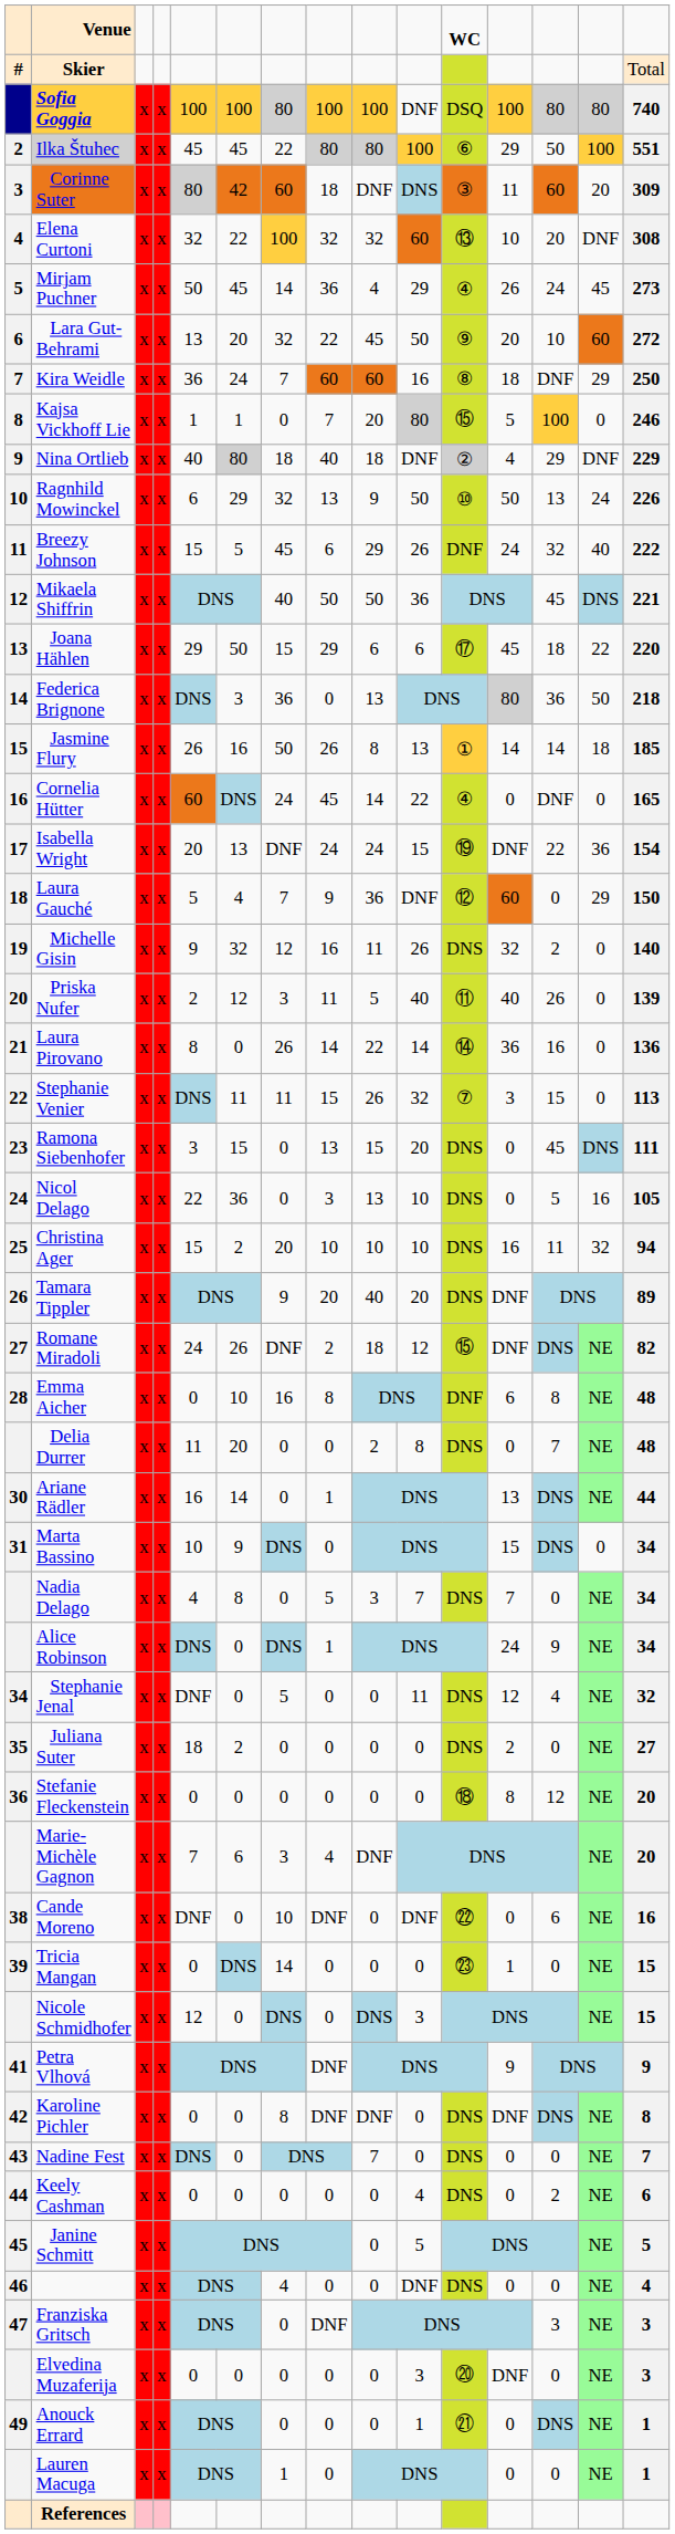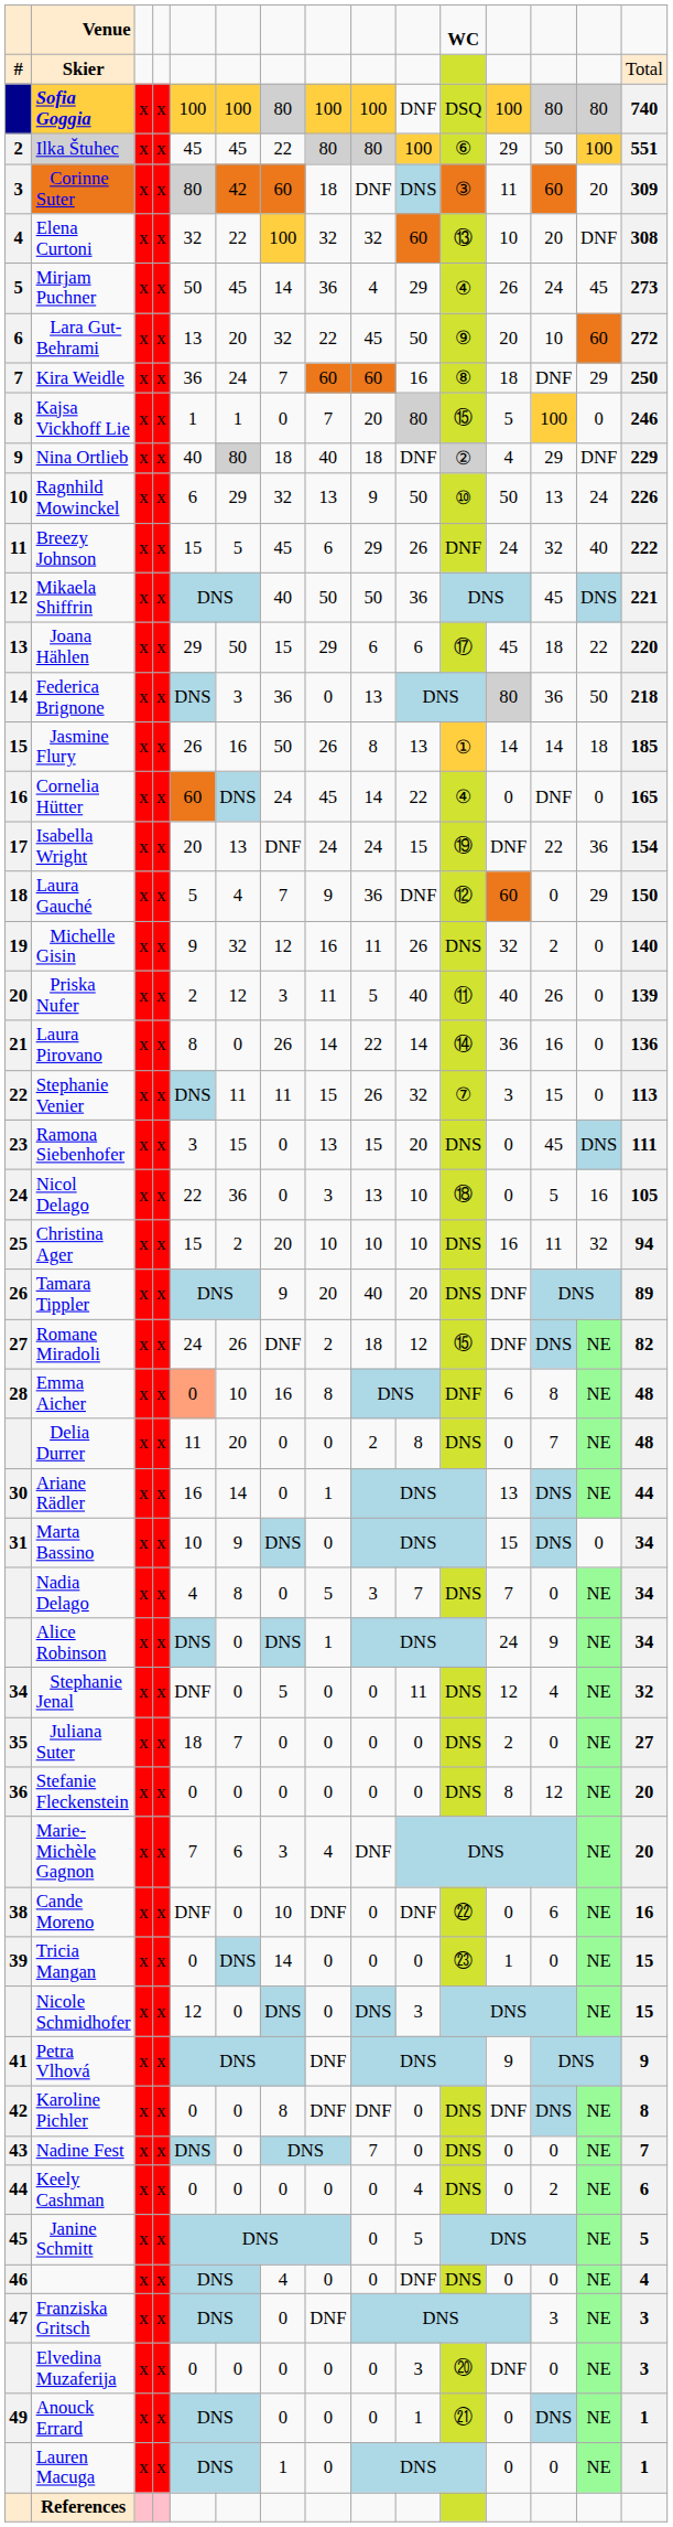 <table class="wikitable" width=60% style="font-size:100%; text-align:center;">
 <tr>
 <td bgcolor=ffebcd></td>
 <td align=right bgcolor=ffebcd><strong>Venue</strong></td>
 <td></td>
 <td></td>
 <td></td>
 <td></td>
 <td></td>
 <td></td>
 <td></td>
 <td></td>
 <td><br><strong>WC</strong></td>
 <td></td>
 <td></td>
 <td></td>
 </tr>
 <tr>
 <td bgcolor=ffebcd><strong>#</strong></td>
 <td bgcolor=ffebcd><strong>Skier</strong></td>
 <td><br></td>
 <td><br></td>
 <td></td>
 <td></td>
 <td></td>
 <td></td>
 <td></td>
 <td></td>
 <td bgcolor=d1e231></td>
 <td></td>
 <td></td>
 <td></td>
 <td bgcolor=ffebcd>Total</td>
 </tr>
 <tr>
 <td bgcolor=darkblue></td>
 <td align=left bgcolor=ffcf40> <strong><em><a href='#'>Sofia Goggia</a></em></strong></td>
 <td bgcolor=red>x</td>
 <td bgcolor=red>x</td>
 <td bgcolor=ffcf40>100</td>
 <td bgcolor=ffcf40>100</td>
 <td bgcolor=d0d0d0>80</td>
 <td bgcolor=ffcf40>100</td>
 <td bgcolor=ffcf40>100</td>
 <td>DNF</td>
 <td bgcolor=d1e231>DSQ</td>
 <td bgcolor=ffcf40>100</td>
 <td bgcolor=d0d0d0>80</td>
 <td bgcolor=d0d0d0>80</td>
 <th>740</th>
 </tr>
 <tr>
 <th>2</th>
 <td align=left bgcolor=d0d0d0> <a href='#'>Ilka Štuhec</a></td>
 <td bgcolor=red>x</td>
 <td bgcolor=red>x</td>
 <td>45</td>
 <td>45</td>
 <td>22</td>
 <td bgcolor=d0d0d0>80</td>
 <td bgcolor=d0d0d0>80</td>
 <td bgcolor=ffcf40>100</td>
 <td bgcolor=d1e231>⑥</td>
 <td>29</td>
 <td>50</td>
 <td bgcolor=ffcf40>100</td>
 <th>551</th>
 </tr>
 <tr>
 <th>3</th>
 <td align=left bgcolor=ec781b>   <a href='#'>Corinne Suter</a></td>
 <td bgcolor=red>x</td>
 <td bgcolor=red>x</td>
 <td bgcolor=d0d0d0>80</td>
 <td bgcolor=ec781b>42</td>
 <td bgcolor=ec781b>60</td>
 <td>18</td>
 <td>DNF</td>
 <td bgcolor=add8e6>DNS</td>
 <td bgcolor=ec781b>③</td>
 <td>11</td>
 <td bgcolor=ec781b>60</td>
 <td>20</td>
 <th>309</th>
 </tr>
 <tr>
 <th>4</th>
 <td align=left> <a href='#'>Elena Curtoni</a></td>
 <td bgcolor=red>x</td>
 <td bgcolor=red>x</td>
 <td>32</td>
 <td>22</td>
 <td bgcolor=ffcf40>100</td>
 <td>32</td>
 <td>32</td>
 <td bgcolor=ec781b>60</td>
 <td bgcolor=d1e231>⑬</td>
 <td>10</td>
 <td>20</td>
 <td>DNF</td>
 <th>308</th>
 </tr>
 <tr>
 <th>5</th>
 <td align=left> <a href='#'>Mirjam Puchner</a></td>
 <td bgcolor=red>x</td>
 <td bgcolor=red>x</td>
 <td>50</td>
 <td>45</td>
 <td>14</td>
 <td>36</td>
 <td>4</td>
 <td>29</td>
 <td bgcolor=d1e231>④</td>
 <td>26</td>
 <td>24</td>
 <td>45</td>
 <th>273</th>
 </tr>
 <tr>
 <th>6</th>
 <td align=left>   <a href='#'>Lara Gut-Behrami</a></td>
 <td bgcolor=red>x</td>
 <td bgcolor=red>x</td>
 <td>13</td>
 <td>20</td>
 <td>32</td>
 <td>22</td>
 <td>45</td>
 <td>50</td>
 <td bgcolor=d1e231>⑨</td>
 <td>20</td>
 <td>10</td>
 <td bgcolor=ec781b>60</td>
 <th>272</th>
 </tr>
 <tr>
 <th>7</th>
 <td align=left> <a href='#'>Kira Weidle</a></td>
 <td bgcolor=red>x</td>
 <td bgcolor=red>x</td>
 <td>36</td>
 <td>24</td>
 <td>7</td>
 <td bgcolor=ec781b>60</td>
 <td bgcolor=ec781b>60</td>
 <td>16</td>
 <td bgcolor=d1e231>⑧</td>
 <td>18</td>
 <td>DNF</td>
 <td>29</td>
 <th>250</th>
 </tr>
 <tr>
 <th>8</th>
 <td align=left> <a href='#'>Kajsa Vickhoff Lie</a></td>
 <td bgcolor=red>x</td>
 <td bgcolor=red>x</td>
 <td>1</td>
 <td>1</td>
 <td>0</td>
 <td>7</td>
 <td>20</td>
 <td bgcolor=d0d0d0>80</td>
 <td bgcolor=d1e231>⑮</td>
 <td>5</td>
 <td bgcolor=ffcf40>100</td>
 <td>0</td>
 <th>246</th>
 </tr>
 <tr>
 <th>9</th>
 <td align=left> <a href='#'>Nina Ortlieb</a></td>
 <td bgcolor=red>x</td>
 <td bgcolor=red>x</td>
 <td>40</td>
 <td bgcolor=d0d0d0>80</td>
 <td>18</td>
 <td>40</td>
 <td>18</td>
 <td>DNF</td>
 <td bgcolor=d0d0d0>②</td>
 <td>4</td>
 <td>29</td>
 <td>DNF</td>
 <th>229</th>
 </tr>
 <tr>
 <th>10</th>
 <td align=left> <a href='#'>Ragnhild Mowinckel</a></td>
 <td bgcolor=red>x</td>
 <td bgcolor=red>x</td>
 <td>6</td>
 <td>29</td>
 <td>32</td>
 <td>13</td>
 <td>9</td>
 <td>50</td>
 <td bgcolor=d1e231>⑩</td>
 <td>50</td>
 <td>13</td>
 <td>24</td>
 <th>226</th>
 </tr>
 <tr>
 <th>11</th>
 <td align=left> <a href='#'>Breezy Johnson</a></td>
 <td bgcolor=red>x</td>
 <td bgcolor=red>x</td>
 <td>15</td>
 <td>5</td>
 <td>45</td>
 <td>6</td>
 <td>29</td>
 <td>26</td>
 <td bgcolor=d1e231>DNF</td>
 <td>24</td>
 <td>32</td>
 <td>40</td>
 <th>222</th>
 </tr>
 <tr>
 <th>12</th>
 <td align=left> <a href='#'>Mikaela Shiffrin</a></td>
 <td bgcolor=red>x</td>
 <td bgcolor=red>x</td>
 <td colspan=2 bgcolor=add8e6>DNS</td>
 <td>40</td>
 <td>50</td>
 <td>50</td>
 <td>36</td>
 <td colspan=2 bgcolor=add8e6>DNS</td>
 <td>45</td>
 <td bgcolor=add8e6>DNS</td>
 <th>221</th>
 </tr>
 <tr>
 <th>13</th>
 <td align=left>   <a href='#'>Joana Hählen</a></td>
 <td bgcolor=red>x</td>
 <td bgcolor=red>x</td>
 <td>29</td>
 <td>50</td>
 <td>15</td>
 <td>29</td>
 <td>6</td>
 <td>6</td>
 <td bgcolor=d1e231>⑰</td>
 <td>45</td>
 <td>18</td>
 <td>22</td>
 <th>220</th>
 </tr>
 <tr>
 <th>14</th>
 <td align=left> <a href='#'>Federica Brignone</a></td>
 <td bgcolor=red>x</td>
 <td bgcolor=red>x</td>
 <td bgcolor=add8e6>DNS</td>
 <td>3</td>
 <td>36</td>
 <td>0</td>
 <td>13</td>
 <td colspan=2 bgcolor=add8e6>DNS</td>
 <td bgcolor=d0d0d0>80</td>
 <td>36</td>
 <td>50</td>
 <th>218</th>
 </tr>
 <tr>
 <th>15</th>
 <td align=left>   <a href='#'>Jasmine Flury</a></td>
 <td bgcolor=red>x</td>
 <td bgcolor=red>x</td>
 <td>26</td>
 <td>16</td>
 <td>50</td>
 <td>26</td>
 <td>8</td>
 <td>13</td>
 <td bgcolor=ffcf40>①</td>
 <td>14</td>
 <td>14</td>
 <td>18</td>
 <th>185</th>
 </tr>
 <tr>
 <th>16</th>
 <td align=left> <a href='#'>Cornelia Hütter</a></td>
 <td bgcolor=red>x</td>
 <td bgcolor=red>x</td>
 <td bgcolor=ec781b>60</td>
 <td bgcolor=add8e6>DNS</td>
 <td>24</td>
 <td>45</td>
 <td>14</td>
 <td>22</td>
 <td bgcolor=d1e231>④</td>
 <td>0</td>
 <td>DNF</td>
 <td>0</td>
 <th>165</th>
 </tr>
 <tr>
 <th>17</th>
 <td align=left> <a href='#'>Isabella Wright</a></td>
 <td bgcolor=red>x</td>
 <td bgcolor=red>x</td>
 <td>20</td>
 <td>13</td>
 <td>DNF</td>
 <td>24</td>
 <td>24</td>
 <td>15</td>
 <td bgcolor=d1e231>⑲</td>
 <td>DNF</td>
 <td>22</td>
 <td>36</td>
 <th>154</th>
 </tr>
 <tr>
 <th>18</th>
 <td align=left> <a href='#'>Laura Gauché</a></td>
 <td bgcolor=red>x</td>
 <td bgcolor=red>x</td>
 <td>5</td>
 <td>4</td>
 <td>7</td>
 <td>9</td>
 <td>36</td>
 <td>DNF</td>
 <td bgcolor=d1e231>⑫</td>
 <td bgcolor=ec781b>60</td>
 <td>0</td>
 <td>29</td>
 <th>150</th>
 </tr>
 <tr>
 <th>19</th>
 <td align=left>   <a href='#'>Michelle Gisin</a></td>
 <td bgcolor=red>x</td>
 <td bgcolor=red>x</td>
 <td>9</td>
 <td>32</td>
 <td>12</td>
 <td>16</td>
 <td>11</td>
 <td>26</td>
 <td bgcolor=d1e231>DNS</td>
 <td>32</td>
 <td>2</td>
 <td>0</td>
 <th>140</th>
 </tr>
 <tr>
 <th>20</th>
 <td align=left>   <a href='#'>Priska Nufer</a></td>
 <td bgcolor=red>x</td>
 <td bgcolor=red>x</td>
 <td>2</td>
 <td>12</td>
 <td>3</td>
 <td>11</td>
 <td>5</td>
 <td>40</td>
 <td bgcolor=d1e231>⑪</td>
 <td>40</td>
 <td>26</td>
 <td>0</td>
 <th>139</th>
 </tr>
 <tr>
 <th>21</th>
 <td align=left> <a href='#'>Laura Pirovano</a></td>
 <td bgcolor=red>x</td>
 <td bgcolor=red>x</td>
 <td>8</td>
 <td>0</td>
 <td>26</td>
 <td>14</td>
 <td>22</td>
 <td>14</td>
 <td bgcolor=d1e231>⑭</td>
 <td>36</td>
 <td>16</td>
 <td>0</td>
 <th>136</th>
 </tr>
 <tr>
 <th>22</th>
 <td align=left> <a href='#'>Stephanie Venier</a></td>
 <td bgcolor=red>x</td>
 <td bgcolor=red>x</td>
 <td bgcolor=add8e6>DNS</td>
 <td>11</td>
 <td>11</td>
 <td>15</td>
 <td>26</td>
 <td>32</td>
 <td bgcolor=d1e231>⑦</td>
 <td>3</td>
 <td>15</td>
 <td>0</td>
 <th>113</th>
 </tr>
 <tr>
 <th>23</th>
 <td align=left> <a href='#'>Ramona Siebenhofer</a></td>
 <td bgcolor=red>x</td>
 <td bgcolor=red>x</td>
 <td>3</td>
 <td>15</td>
 <td>0</td>
 <td>13</td>
 <td>15</td>
 <td>20</td>
 <td bgcolor=d1e231>DNS</td>
 <td>0</td>
 <td>45</td>
 <td bgcolor=add8e6>DNS</td>
 <th>111</th>
 </tr>
 <tr>
 <th>24</th>
 <td align=left> <a href='#'>Nicol Delago</a></td>
 <td bgcolor=red>x</td>
 <td bgcolor=red>x</td>
 <td>22</td>
 <td>36</td>
 <td>0</td>
 <td>3</td>
 <td>13</td>
 <td>10</td>
-<td bgcolor=d1e231>DNS</td>
+<td bgcolor=d1e231>⑱</td>
 <td>0</td>
 <td>5</td>
 <td>16</td>
 <th>105</th>
 </tr>
 <tr>
 <th>25</th>
 <td align=left> <a href='#'>Christina Ager</a></td>
 <td bgcolor=red>x</td>
 <td bgcolor=red>x</td>
 <td>15</td>
 <td>2</td>
 <td>20</td>
 <td>10</td>
 <td>10</td>
 <td>10</td>
 <td bgcolor=d1e231>DNS</td>
 <td>16</td>
 <td>11</td>
 <td>32</td>
 <th>94</th>
 </tr>
 <tr>
 <th>26</th>
 <td align=left> <a href='#'>Tamara Tippler</a></td>
 <td bgcolor=red>x</td>
 <td bgcolor=red>x</td>
 <td colspan=2 bgcolor=add8e6>DNS</td>
 <td>9</td>
 <td>20</td>
 <td>40</td>
 <td>20</td>
 <td bgcolor=d1e231>DNS</td>
 <td>DNF</td>
 <td colspan=2 bgcolor=add8e6>DNS</td>
 <th>89</th>
 </tr>
 <tr>
 <th>27</th>
 <td align=left> <a href='#'>Romane Miradoli</a></td>
 <td bgcolor=red>x</td>
 <td bgcolor=red>x</td>
 <td>24</td>
 <td>26</td>
 <td>DNF</td>
 <td>2</td>
 <td>18</td>
 <td>12</td>
 <td bgcolor=d1e231>⑮</td>
 <td>DNF</td>
 <td bgcolor=add8e6>DNS</td>
 <td bgcolor=palegreen>NE</td>
 <th>82</th>
 </tr>
 <tr>
 <th>28</th>
 <td align=left> <a href='#'>Emma Aicher</a></td>
 <td bgcolor=red>x</td>
 <td bgcolor=red>x</td>
-<td>0</td>
+<td style="background: lightsalmon;">0</td>
 <td>10</td>
 <td>16</td>
 <td>8</td>
 <td colspan=2 bgcolor=add8e6>DNS</td>
 <td bgcolor=d1e231>DNF</td>
 <td>6</td>
 <td>8</td>
 <td bgcolor=palegreen>NE</td>
 <th>48</th>
 </tr>
 <tr>
 <th></th>
 <td align=left>   <a href='#'>Delia Durrer</a></td>
 <td bgcolor=red>x</td>
 <td bgcolor=red>x</td>
 <td>11</td>
 <td>20</td>
 <td>0</td>
 <td>0</td>
 <td>2</td>
 <td>8</td>
 <td bgcolor=d1e231>DNS</td>
 <td>0</td>
 <td>7</td>
 <td bgcolor=palegreen>NE</td>
 <th>48</th>
 </tr>
 <tr>
 <th>30</th>
 <td align=left> <a href='#'>Ariane Rädler</a></td>
 <td bgcolor=red>x</td>
 <td bgcolor=red>x</td>
 <td>16</td>
 <td>14</td>
 <td>0</td>
 <td>1</td>
 <td colspan=3 bgcolor=add8e6>DNS</td>
 <td>13</td>
 <td bgcolor=add8e6>DNS</td>
 <td bgcolor=palegreen>NE</td>
 <th>44</th>
 </tr>
 <tr>
 <th>31</th>
 <td align=left> <a href='#'>Marta Bassino</a></td>
 <td bgcolor=red>x</td>
 <td bgcolor=red>x</td>
 <td>10</td>
 <td>9</td>
 <td bgcolor=add8e6>DNS</td>
 <td>0</td>
 <td colspan=3 bgcolor=add8e6>DNS</td>
 <td>15</td>
 <td bgcolor=add8e6>DNS</td>
 <td>0</td>
 <th>34</th>
 </tr>
 <tr>
 <th></th>
 <td align=left> <a href='#'>Nadia Delago</a></td>
 <td bgcolor=red>x</td>
 <td bgcolor=red>x</td>
 <td>4</td>
 <td>8</td>
 <td>0</td>
 <td>5</td>
 <td>3</td>
 <td>7</td>
 <td bgcolor=d1e231>DNS</td>
 <td>7</td>
 <td>0</td>
 <td bgcolor=palegreen>NE</td>
 <th>34</th>
 </tr>
 <tr>
 <th></th>
 <td align=left> <a href='#'>Alice Robinson</a></td>
 <td bgcolor=red>x</td>
 <td bgcolor=red>x</td>
 <td bgcolor=add8e6>DNS</td>
 <td>0</td>
 <td bgcolor=add8e6>DNS</td>
 <td>1</td>
 <td colspan=3 bgcolor=add8e6>DNS</td>
 <td>24</td>
 <td>9</td>
 <td bgcolor=palegreen>NE</td>
 <th>34</th>
 </tr>
 <tr>
 <th>34</th>
 <td align=left>   <a href='#'>Stephanie Jenal</a></td>
 <td bgcolor=red>x</td>
 <td bgcolor=red>x</td>
 <td>DNF</td>
 <td>0</td>
 <td>5</td>
 <td>0</td>
 <td>0</td>
 <td>11</td>
 <td bgcolor=d1e231>DNS</td>
 <td>12</td>
 <td>4</td>
 <td bgcolor=palegreen>NE</td>
 <th>32</th>
 </tr>
 <tr>
 <th>35</th>
 <td align=left>   <a href='#'>Juliana Suter</a></td>
 <td bgcolor=red>x</td>
 <td bgcolor=red>x</td>
 <td>18</td>
-<td>2</td>
+<td>7</td>
 <td>0</td>
 <td>0</td>
 <td>0</td>
 <td>0</td>
 <td bgcolor=d1e231>DNS</td>
 <td>2</td>
 <td>0</td>
 <td bgcolor=palegreen>NE</td>
 <th>27</th>
 </tr>
 <tr>
 <th>36</th>
 <td align=left> <a href='#'>Stefanie Fleckenstein</a></td>
 <td bgcolor=red>x</td>
 <td bgcolor=red>x</td>
 <td>0</td>
 <td>0</td>
 <td>0</td>
 <td>0</td>
 <td>0</td>
 <td>0</td>
-<td bgcolor=d1e231>⑱</td>
+<td bgcolor=d1e231>DNS</td>
 <td>8</td>
 <td>12</td>
 <td bgcolor=palegreen>NE</td>
 <th>20</th>
 </tr>
 <tr>
 <th></th>
 <td align=left> <a href='#'>Marie-Michèle Gagnon</a></td>
 <td bgcolor=red>x</td>
 <td bgcolor=red>x</td>
 <td>7</td>
 <td>6</td>
 <td>3</td>
 <td>4</td>
 <td>DNF</td>
 <td colspan=4 bgcolor=add8e6>DNS</td>
 <td bgcolor=palegreen>NE</td>
 <th>20</th>
 </tr>
 <tr>
 <th>38</th>
 <td align=left> <a href='#'>Cande Moreno</a></td>
 <td bgcolor=red>x</td>
 <td bgcolor=red>x</td>
 <td>DNF</td>
 <td>0</td>
 <td>10</td>
 <td>DNF</td>
 <td>0</td>
 <td>DNF</td>
 <td bgcolor=d1e231>㉒</td>
 <td>0</td>
 <td>6</td>
 <td bgcolor=palegreen>NE</td>
 <th>16</th>
 </tr>
 <tr>
 <th>39</th>
 <td align=left> <a href='#'>Tricia Mangan</a></td>
 <td bgcolor=red>x</td>
 <td bgcolor=red>x</td>
 <td>0</td>
 <td bgcolor=add8e6>DNS</td>
 <td>14</td>
 <td>0</td>
 <td>0</td>
 <td>0</td>
 <td bgcolor=d1e231>㉓</td>
 <td>1</td>
 <td>0</td>
 <td bgcolor=palegreen>NE</td>
 <th>15</th>
 </tr>
 <tr>
 <th></th>
 <td align=left> <a href='#'>Nicole Schmidhofer</a></td>
 <td bgcolor=red>x</td>
 <td bgcolor=red>x</td>
 <td>12</td>
 <td>0</td>
 <td bgcolor=add8e6>DNS</td>
 <td>0</td>
 <td bgcolor=add8e6>DNS</td>
 <td>3</td>
 <td colspan=3 bgcolor=add8e6>DNS</td>
 <td bgcolor=palegreen>NE</td>
 <th>15</th>
 </tr>
 <tr>
 <th>41</th>
 <td align=left> <a href='#'>Petra Vlhová</a></td>
 <td bgcolor=red>x</td>
 <td bgcolor=red>x</td>
 <td colspan=3 bgcolor=add8e6>DNS</td>
 <td>DNF</td>
 <td colspan=3 bgcolor=add8e6>DNS</td>
 <td>9</td>
 <td colspan=2 bgcolor=add8e6>DNS</td>
 <th>9</th>
 </tr>
 <tr>
 <th>42</th>
 <td align=left> <a href='#'>Karoline Pichler</a></td>
 <td bgcolor=red>x</td>
 <td bgcolor=red>x</td>
 <td>0</td>
 <td>0</td>
 <td>8</td>
 <td>DNF</td>
 <td>DNF</td>
 <td>0</td>
 <td bgcolor=d1e231>DNS</td>
 <td>DNF</td>
 <td bgcolor=add8e6>DNS</td>
 <td bgcolor=palegreen>NE</td>
 <th>8</th>
 </tr>
 <tr>
 <th>43</th>
 <td align=left> <a href='#'>Nadine Fest</a></td>
 <td bgcolor=red>x</td>
 <td bgcolor=red>x</td>
 <td bgcolor=add8e6>DNS</td>
 <td>0</td>
 <td colspan=2 bgcolor=add8e6>DNS</td>
 <td>7</td>
 <td>0</td>
 <td bgcolor=d1e231>DNS</td>
 <td>0</td>
 <td>0</td>
 <td bgcolor=palegreen>NE</td>
 <th>7</th>
 </tr>
 <tr>
 <th>44</th>
 <td align=left> <a href='#'>Keely Cashman</a></td>
 <td bgcolor=red>x</td>
 <td bgcolor=red>x</td>
 <td>0</td>
 <td>0</td>
 <td>0</td>
 <td>0</td>
 <td>0</td>
 <td>4</td>
 <td bgcolor=d1e231>DNS</td>
 <td>0</td>
 <td>2</td>
 <td bgcolor=palegreen>NE</td>
 <th>6</th>
 </tr>
 <tr>
 <th>45</th>
 <td align=left>   <a href='#'>Janine Schmitt</a></td>
 <td bgcolor=red>x</td>
 <td bgcolor=red>x</td>
 <td colspan=4 bgcolor=add8e6>DNS</td>
 <td>0</td>
 <td>5</td>
 <td colspan=3 bgcolor=add8e6>DNS</td>
 <td bgcolor=palegreen>NE</td>
 <th>5</th>
 </tr>
 <tr>
 <th>46</th>
 <td align=left></td>
 <td bgcolor=red>x</td>
 <td bgcolor=red>x</td>
 <td colspan=2 bgcolor=add8e6>DNS</td>
 <td>4</td>
 <td>0</td>
 <td>0</td>
 <td>DNF</td>
 <td bgcolor=d1e231>DNS</td>
 <td>0</td>
 <td>0</td>
 <td bgcolor=palegreen>NE</td>
 <th>4</th>
 </tr>
 <tr>
 <th>47</th>
 <td align=left> <a href='#'>Franziska Gritsch</a></td>
 <td bgcolor=red>x</td>
 <td bgcolor=red>x</td>
 <td colspan=2 bgcolor=add8e6>DNS</td>
 <td>0</td>
 <td>DNF</td>
 <td colspan=4 bgcolor=add8e6>DNS</td>
 <td>3</td>
 <td bgcolor=palegreen>NE</td>
 <th>3</th>
 </tr>
 <tr>
 <th></th>
 <td align=left> <a href='#'>Elvedina Muzaferija</a></td>
 <td bgcolor=red>x</td>
 <td bgcolor=red>x</td>
 <td>0</td>
 <td>0</td>
 <td>0</td>
 <td>0</td>
 <td>0</td>
 <td>3</td>
 <td bgcolor=d1e231>⑳</td>
 <td>DNF</td>
 <td>0</td>
 <td bgcolor=palegreen>NE</td>
 <th>3</th>
 </tr>
 <tr>
 <th>49</th>
 <td align=left> <a href='#'>Anouck Errard</a></td>
 <td bgcolor=red>x</td>
 <td bgcolor=red>x</td>
 <td colspan=2 bgcolor=add8e6>DNS</td>
 <td>0</td>
 <td>0</td>
 <td>0</td>
 <td>1</td>
 <td bgcolor=d1e231>㉑</td>
 <td>0</td>
 <td bgcolor=add8e6>DNS</td>
 <td bgcolor=palegreen>NE</td>
 <th>1</th>
 </tr>
 <tr>
 <th></th>
 <td align=left> <a href='#'>Lauren Macuga</a></td>
 <td bgcolor=red>x</td>
 <td bgcolor=red>x</td>
 <td colspan=2 bgcolor=add8e6>DNS</td>
 <td>1</td>
 <td>0</td>
 <td colspan=3 bgcolor=add8e6>DNS</td>
 <td>0</td>
 <td>0</td>
 <td bgcolor=palegreen>NE</td>
 <th>1</th>
 </tr>
 <tr>
 <td bgcolor=ffebcd></td>
 <td bgcolor=ffebcd><strong>References</strong></td>
 <td bgcolor=pink></td>
 <td bgcolor=pink></td>
 <td></td>
 <td></td>
 <td></td>
 <td></td>
 <td></td>
 <td></td>
 <td bgcolor=d1e231></td>
 <td></td>
 <td></td>
 <td></td>
 </tr>
 </table>
